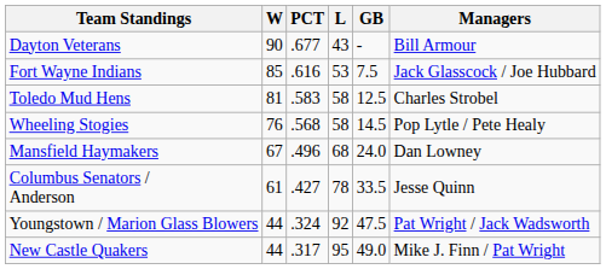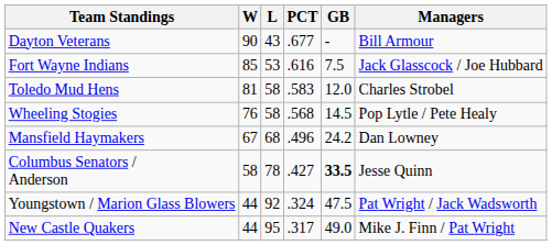 <table class="wikitable">
 <tr>
 <th>Team Standings</th>
 <th>W</th>
+<th>L</th>
 <th>PCT</th>
-<th>L</th>
 <th>GB</th>
 <th>Managers</th>
 </tr>
 <tr>
 <td><a href='#'>Dayton Veterans</a></td>
 <td>90</td>
+<td>43</td>
 <td>.677</td>
-<td>43</td>
 <td>-</td>
 <td><a href='#'>Bill Armour</a></td>
 </tr>
 <tr>
 <td><a href='#'>Fort Wayne Indians</a></td>
 <td>85</td>
+<td>53</td>
 <td>.616</td>
-<td>53</td>
 <td>7.5</td>
 <td><a href='#'>Jack Glasscock</a> / Joe Hubbard</td>
 </tr>
 <tr>
 <td><a href='#'>Toledo Mud Hens</a></td>
 <td>81</td>
+<td>58</td>
 <td>.583</td>
-<td>58</td>
-<td>12.5</td>
+<td>12.0</td>
 <td>Charles Strobel</td>
 </tr>
 <tr>
 <td><a href='#'>Wheeling Stogies</a></td>
 <td>76</td>
+<td>58</td>
 <td>.568</td>
-<td>58</td>
 <td>14.5</td>
 <td>Pop Lytle / Pete Healy</td>
 </tr>
 <tr>
 <td><a href='#'>Mansfield Haymakers</a></td>
 <td>67</td>
+<td>68</td>
 <td>.496</td>
-<td>68</td>
-<td>24.0</td>
+<td>24.2</td>
 <td>Dan Lowney</td>
 </tr>
 <tr>
 <td><a href='#'>Columbus Senators</a> / <br>Anderson</td>
-<td>61</td>
+<td>58</td>
+<td>78</td>
 <td>.427</td>
-<td>78</td>
-<td>33.5</td>
+<td><strong>33.5</strong></td>
 <td>Jesse Quinn</td>
 </tr>
 <tr>
 <td>Youngstown / <a href='#'>Marion Glass Blowers</a></td>
 <td>44</td>
+<td>92</td>
 <td>.324</td>
-<td>92</td>
 <td>47.5</td>
 <td><a href='#'>Pat Wright</a> / <a href='#'>Jack Wadsworth</a></td>
 </tr>
 <tr>
 <td><a href='#'>New Castle Quakers</a></td>
 <td>44</td>
+<td>95</td>
 <td>.317</td>
-<td>95</td>
 <td>49.0</td>
 <td>Mike J. Finn / <a href='#'>Pat Wright</a></td>
 </tr>
 </table>
